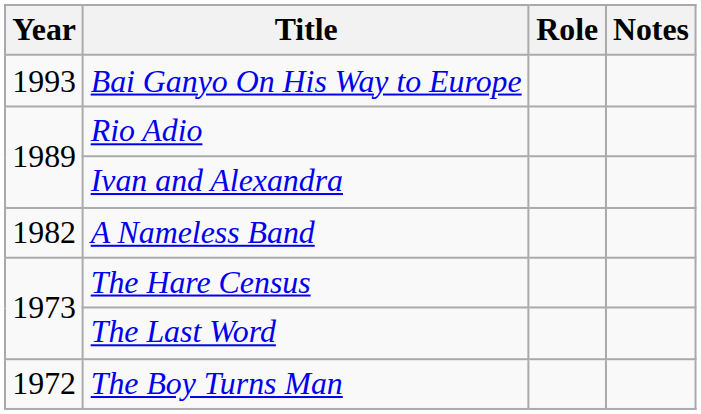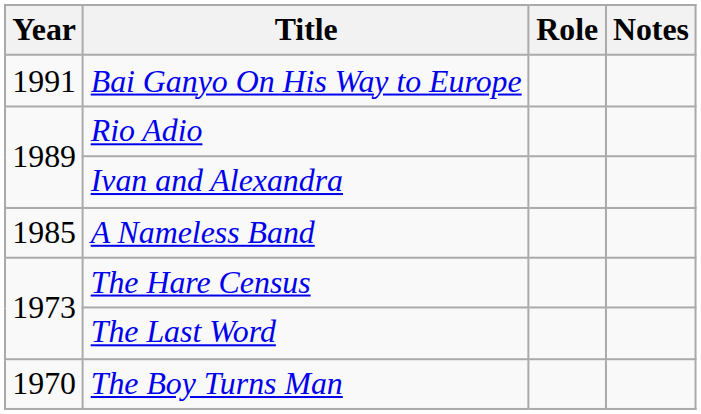 <table class="wikitable sortable">
 <tr>
 <th>Year</th>
 <th>Title</th>
 <th>Role</th>
 <th class="unsortable">Notes</th>
 </tr>
 <tr>
-<td>1993</td>
+<td>1991</td>
 <td><em><a href='#'>Bai Ganyo On His Way to Europe</a></em></td>
 <td></td>
 <td></td>
 </tr>
 <tr>
 <td rowspan=2>1989</td>
 <td><em><a href='#'>Rio Adio</a></em></td>
 <td></td>
 <td></td>
 </tr>
 <tr>
 <td><em><a href='#'>Ivan and Alexandra</a></em></td>
 <td></td>
 <td></td>
 </tr>
 <tr>
-<td>1982</td>
+<td>1985</td>
 <td><em><a href='#'>A Nameless Band</a></em></td>
 <td></td>
 <td></td>
 </tr>
 <tr>
 <td rowspan=2>1973</td>
 <td><em><a href='#'>The Hare Census</a></em></td>
 <td></td>
 <td></td>
 </tr>
 <tr>
 <td><em><a href='#'>The Last Word</a></em></td>
 <td></td>
 <td></td>
 </tr>
 <tr>
-<td>1972</td>
+<td>1970</td>
 <td><em><a href='#'>The Boy Turns Man</a></em></td>
 <td></td>
 <td></td>
 </tr>
 </table>
